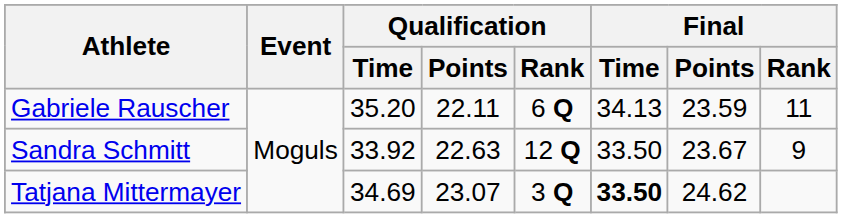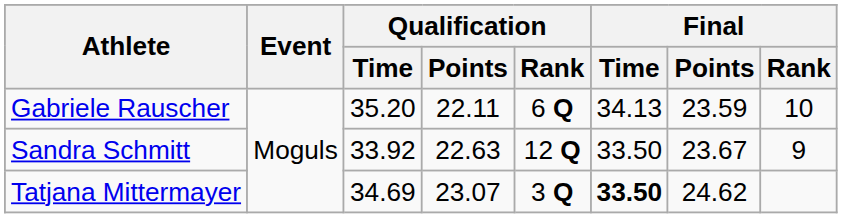 <table class="wikitable" style="font-size:90%">
 <tr>
 <th rowspan="2">Athlete</th>
 <th rowspan="2">Event</th>
 <th colspan="3">Qualification</th>
 <th colspan="3">Final</th>
 </tr>
 <tr>
 <th>Time</th>
 <th>Points</th>
 <th>Rank</th>
 <th>Time</th>
 <th>Points</th>
 <th>Rank</th>
 </tr>
 <tr>
 <td><a href='#'>Gabriele Rauscher</a></td>
 <td rowspan="3">Moguls</td>
 <td align="center">35.20</td>
 <td align="center">22.11</td>
 <td align="center">6 <strong>Q</strong></td>
 <td align="center">34.13</td>
 <td align="center">23.59</td>
-<td align="center">11</td>
+<td align="center">10</td>
 </tr>
 <tr>
 <td><a href='#'>Sandra Schmitt</a></td>
 <td align="center">33.92</td>
 <td align="center">22.63</td>
 <td align="center">12 <strong>Q</strong></td>
 <td align="center">33.50</td>
 <td align="center">23.67</td>
 <td align="center">9</td>
 </tr>
 <tr>
 <td><a href='#'>Tatjana Mittermayer</a></td>
 <td align="center">34.69</td>
 <td align="center">23.07</td>
 <td align="center">3 <strong>Q</strong></td>
 <td align="center"><strong>33.50</strong></td>
 <td align="center">24.62</td>
 <td align="center"></td>
 </tr>
 </table>
